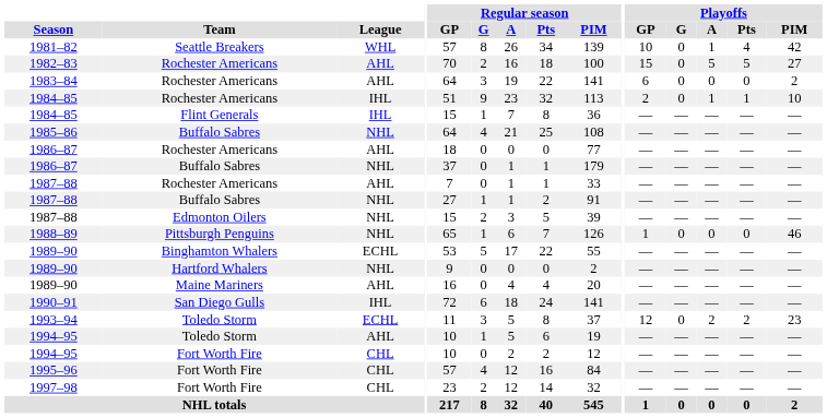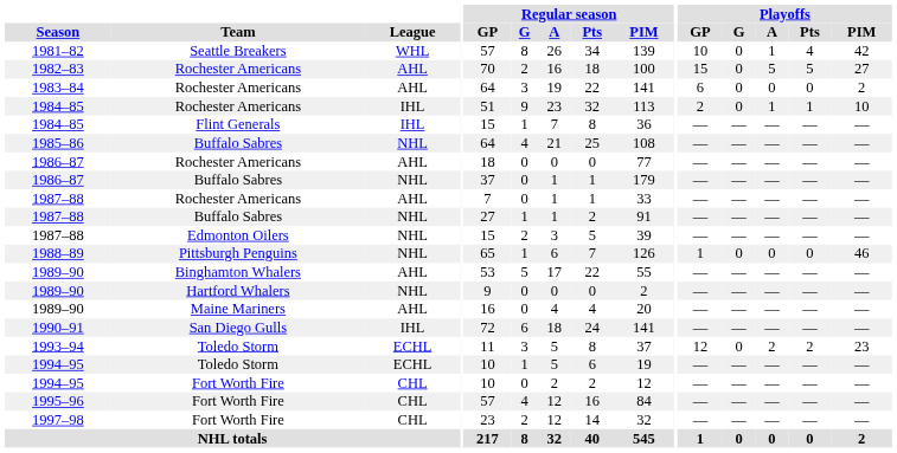 <table border="0" cellpadding="1" cellspacing="0" style="text-align:center; width:60em">
 <tr bgcolor="#e0e0e0">
 <th colspan="3" bgcolor="#ffffff"></th>
 <th rowspan="100" bgcolor="#ffffff"></th>
 <th colspan="5"><a href='#'>Regular season</a></th>
 <th rowspan="100" bgcolor="#ffffff"></th>
 <th colspan="5"><a href='#'>Playoffs</a></th>
 </tr>
 <tr bgcolor="#e0e0e0">
 <th><a href='#'>Season</a></th>
 <th>Team</th>
 <th>League</th>
 <th>GP</th>
 <th><a href='#'>G</a></th>
 <th><a href='#'>A</a></th>
 <th><a href='#'>Pts</a></th>
 <th><a href='#'>PIM</a></th>
 <th>GP</th>
 <th>G</th>
 <th>A</th>
 <th>Pts</th>
 <th>PIM</th>
 </tr>
 <tr>
 <td><a href='#'>1981–82</a></td>
 <td><a href='#'>Seattle Breakers</a></td>
 <td><a href='#'>WHL</a></td>
 <td>57</td>
 <td>8</td>
 <td>26</td>
 <td>34</td>
 <td>139</td>
 <td>10</td>
 <td>0</td>
 <td>1</td>
 <td>4</td>
 <td>42</td>
 </tr>
 <tr bgcolor="#f0f0f0">
 <td><a href='#'>1982–83</a></td>
 <td><a href='#'>Rochester Americans</a></td>
 <td><a href='#'>AHL</a></td>
 <td>70</td>
 <td>2</td>
 <td>16</td>
 <td>18</td>
 <td>100</td>
 <td>15</td>
 <td>0</td>
 <td>5</td>
 <td>5</td>
 <td>27</td>
 </tr>
 <tr>
 <td><a href='#'>1983–84</a></td>
 <td>Rochester Americans</td>
 <td>AHL</td>
 <td>64</td>
 <td>3</td>
 <td>19</td>
 <td>22</td>
 <td>141</td>
 <td>6</td>
 <td>0</td>
 <td>0</td>
 <td>0</td>
 <td>2</td>
 </tr>
 <tr bgcolor="#f0f0f0">
 <td><a href='#'>1984–85</a></td>
 <td>Rochester Americans</td>
 <td>IHL</td>
 <td>51</td>
 <td>9</td>
 <td>23</td>
 <td>32</td>
 <td>113</td>
 <td>2</td>
 <td>0</td>
 <td>1</td>
 <td>1</td>
 <td>10</td>
 </tr>
 <tr>
 <td><a href='#'>1984–85</a></td>
 <td><a href='#'>Flint Generals</a></td>
 <td><a href='#'>IHL</a></td>
 <td>15</td>
 <td>1</td>
 <td>7</td>
 <td>8</td>
 <td>36</td>
 <td>—</td>
 <td>—</td>
 <td>—</td>
 <td>—</td>
 <td>—</td>
 </tr>
 <tr bgcolor="#f0f0f0">
 <td><a href='#'>1985–86</a></td>
 <td><a href='#'>Buffalo Sabres</a></td>
 <td><a href='#'>NHL</a></td>
 <td>64</td>
 <td>4</td>
 <td>21</td>
 <td>25</td>
 <td>108</td>
 <td>—</td>
 <td>—</td>
 <td>—</td>
 <td>—</td>
 <td>—</td>
 </tr>
 <tr>
 <td><a href='#'>1986–87</a></td>
 <td>Rochester Americans</td>
 <td>AHL</td>
 <td>18</td>
 <td>0</td>
 <td>0</td>
 <td>0</td>
 <td>77</td>
 <td>—</td>
 <td>—</td>
 <td>—</td>
 <td>—</td>
 <td>—</td>
 </tr>
 <tr bgcolor="#f0f0f0">
 <td><a href='#'>1986–87</a></td>
 <td>Buffalo Sabres</td>
 <td>NHL</td>
 <td>37</td>
 <td>0</td>
 <td>1</td>
 <td>1</td>
 <td>179</td>
 <td>—</td>
 <td>—</td>
 <td>—</td>
 <td>—</td>
 <td>—</td>
 </tr>
 <tr>
 <td><a href='#'>1987–88</a></td>
 <td>Rochester Americans</td>
 <td>AHL</td>
 <td>7</td>
 <td>0</td>
 <td>1</td>
 <td>1</td>
 <td>33</td>
 <td>—</td>
 <td>—</td>
 <td>—</td>
 <td>—</td>
 <td>—</td>
 </tr>
 <tr bgcolor="#f0f0f0">
 <td><a href='#'>1987–88</a></td>
 <td>Buffalo Sabres</td>
 <td>NHL</td>
 <td>27</td>
 <td>1</td>
 <td>1</td>
 <td>2</td>
 <td>91</td>
 <td>—</td>
 <td>—</td>
 <td>—</td>
 <td>—</td>
 <td>—</td>
 </tr>
 <tr>
 <td>1987–88</td>
 <td><a href='#'>Edmonton Oilers</a></td>
 <td>NHL</td>
 <td>15</td>
 <td>2</td>
 <td>3</td>
 <td>5</td>
 <td>39</td>
 <td>—</td>
 <td>—</td>
 <td>—</td>
 <td>—</td>
 <td>—</td>
 </tr>
 <tr bgcolor="#f0f0f0">
 <td><a href='#'>1988–89</a></td>
 <td><a href='#'>Pittsburgh Penguins</a></td>
 <td>NHL</td>
 <td>65</td>
 <td>1</td>
 <td>6</td>
 <td>7</td>
 <td>126</td>
 <td>1</td>
 <td>0</td>
 <td>0</td>
 <td>0</td>
 <td>46</td>
 </tr>
 <tr>
 <td><a href='#'>1989–90</a></td>
 <td><a href='#'>Binghamton Whalers</a></td>
-<td>ECHL</td>
+<td>AHL</td>
 <td>53</td>
 <td>5</td>
 <td>17</td>
 <td>22</td>
 <td>55</td>
 <td>—</td>
 <td>—</td>
 <td>—</td>
 <td>—</td>
 <td>—</td>
 </tr>
 <tr bgcolor="#f0f0f0">
 <td><a href='#'>1989–90</a></td>
 <td><a href='#'>Hartford Whalers</a></td>
 <td>NHL</td>
 <td>9</td>
 <td>0</td>
 <td>0</td>
 <td>0</td>
 <td>2</td>
 <td>—</td>
 <td>—</td>
 <td>—</td>
 <td>—</td>
 <td>—</td>
 </tr>
 <tr>
 <td>1989–90</td>
 <td><a href='#'>Maine Mariners</a></td>
 <td>AHL</td>
 <td>16</td>
 <td>0</td>
 <td>4</td>
 <td>4</td>
 <td>20</td>
 <td>—</td>
 <td>—</td>
 <td>—</td>
 <td>—</td>
 <td>—</td>
 </tr>
 <tr bgcolor="#f0f0f0">
 <td><a href='#'>1990–91</a></td>
 <td><a href='#'>San Diego Gulls</a></td>
 <td>IHL</td>
 <td>72</td>
 <td>6</td>
 <td>18</td>
 <td>24</td>
 <td>141</td>
 <td>—</td>
 <td>—</td>
 <td>—</td>
 <td>—</td>
 <td>—</td>
 </tr>
 <tr>
 <td><a href='#'>1993–94</a></td>
 <td><a href='#'>Toledo Storm</a></td>
 <td><a href='#'>ECHL</a></td>
 <td>11</td>
 <td>3</td>
 <td>5</td>
 <td>8</td>
 <td>37</td>
 <td>12</td>
 <td>0</td>
 <td>2</td>
 <td>2</td>
 <td>23</td>
 </tr>
 <tr bgcolor="#f0f0f0">
 <td><a href='#'>1994–95</a></td>
 <td>Toledo Storm</td>
-<td>AHL</td>
+<td>ECHL</td>
 <td>10</td>
 <td>1</td>
 <td>5</td>
 <td>6</td>
 <td>19</td>
 <td>—</td>
 <td>—</td>
 <td>—</td>
 <td>—</td>
 <td>—</td>
 </tr>
 <tr>
 <td><a href='#'>1994–95</a></td>
 <td><a href='#'>Fort Worth Fire</a></td>
 <td><a href='#'>CHL</a></td>
 <td>10</td>
 <td>0</td>
 <td>2</td>
 <td>2</td>
 <td>12</td>
 <td>—</td>
 <td>—</td>
 <td>—</td>
 <td>—</td>
 <td>—</td>
 </tr>
 <tr bgcolor="#f0f0f0">
 <td><a href='#'>1995–96</a></td>
 <td>Fort Worth Fire</td>
 <td>CHL</td>
 <td>57</td>
 <td>4</td>
 <td>12</td>
 <td>16</td>
 <td>84</td>
 <td>—</td>
 <td>—</td>
 <td>—</td>
 <td>—</td>
 <td>—</td>
 </tr>
 <tr>
 <td><a href='#'>1997–98</a></td>
 <td>Fort Worth Fire</td>
 <td>CHL</td>
 <td>23</td>
 <td>2</td>
 <td>12</td>
 <td>14</td>
 <td>32</td>
 <td>—</td>
 <td>—</td>
 <td>—</td>
 <td>—</td>
 <td>—</td>
 </tr>
 <tr bgcolor="#e0e0e0">
 <th colspan="3">NHL totals</th>
 <th>217</th>
 <th>8</th>
 <th>32</th>
 <th>40</th>
 <th>545</th>
 <th>1</th>
 <th>0</th>
 <th>0</th>
 <th>0</th>
 <th>2</th>
 </tr>
 </table>
